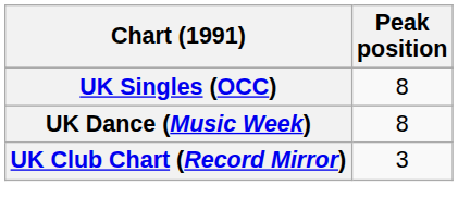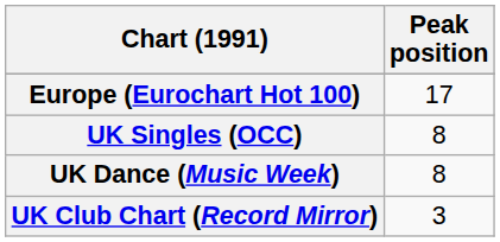 <table class="wikitable sortable plainrowheaders" style="text-align:center">
 <tr>
 <th>Chart (1991)</th>
 <th>Peak<br>position</th>
 </tr>
 <tr>
+</tr>
+<tr>
+<th scope="row">Europe (<a href='#'>Eurochart Hot 100</a>)</th>
+<td>17</td>
 </tr>
 <tr>
 <th scope="row"><a href='#'>UK Singles</a> (<a href='#'>OCC</a>)</th>
 <td>8</td>
 </tr>
 <tr>
 <th scope="row">UK Dance (<em><a href='#'>Music Week</a></em>)</th>
 <td>8</td>
 </tr>
 <tr>
 <th scope="row"><a href='#'>UK Club Chart</a> (<em><a href='#'>Record Mirror</a></em>)</th>
 <td>3</td>
 </tr>
 </table>
